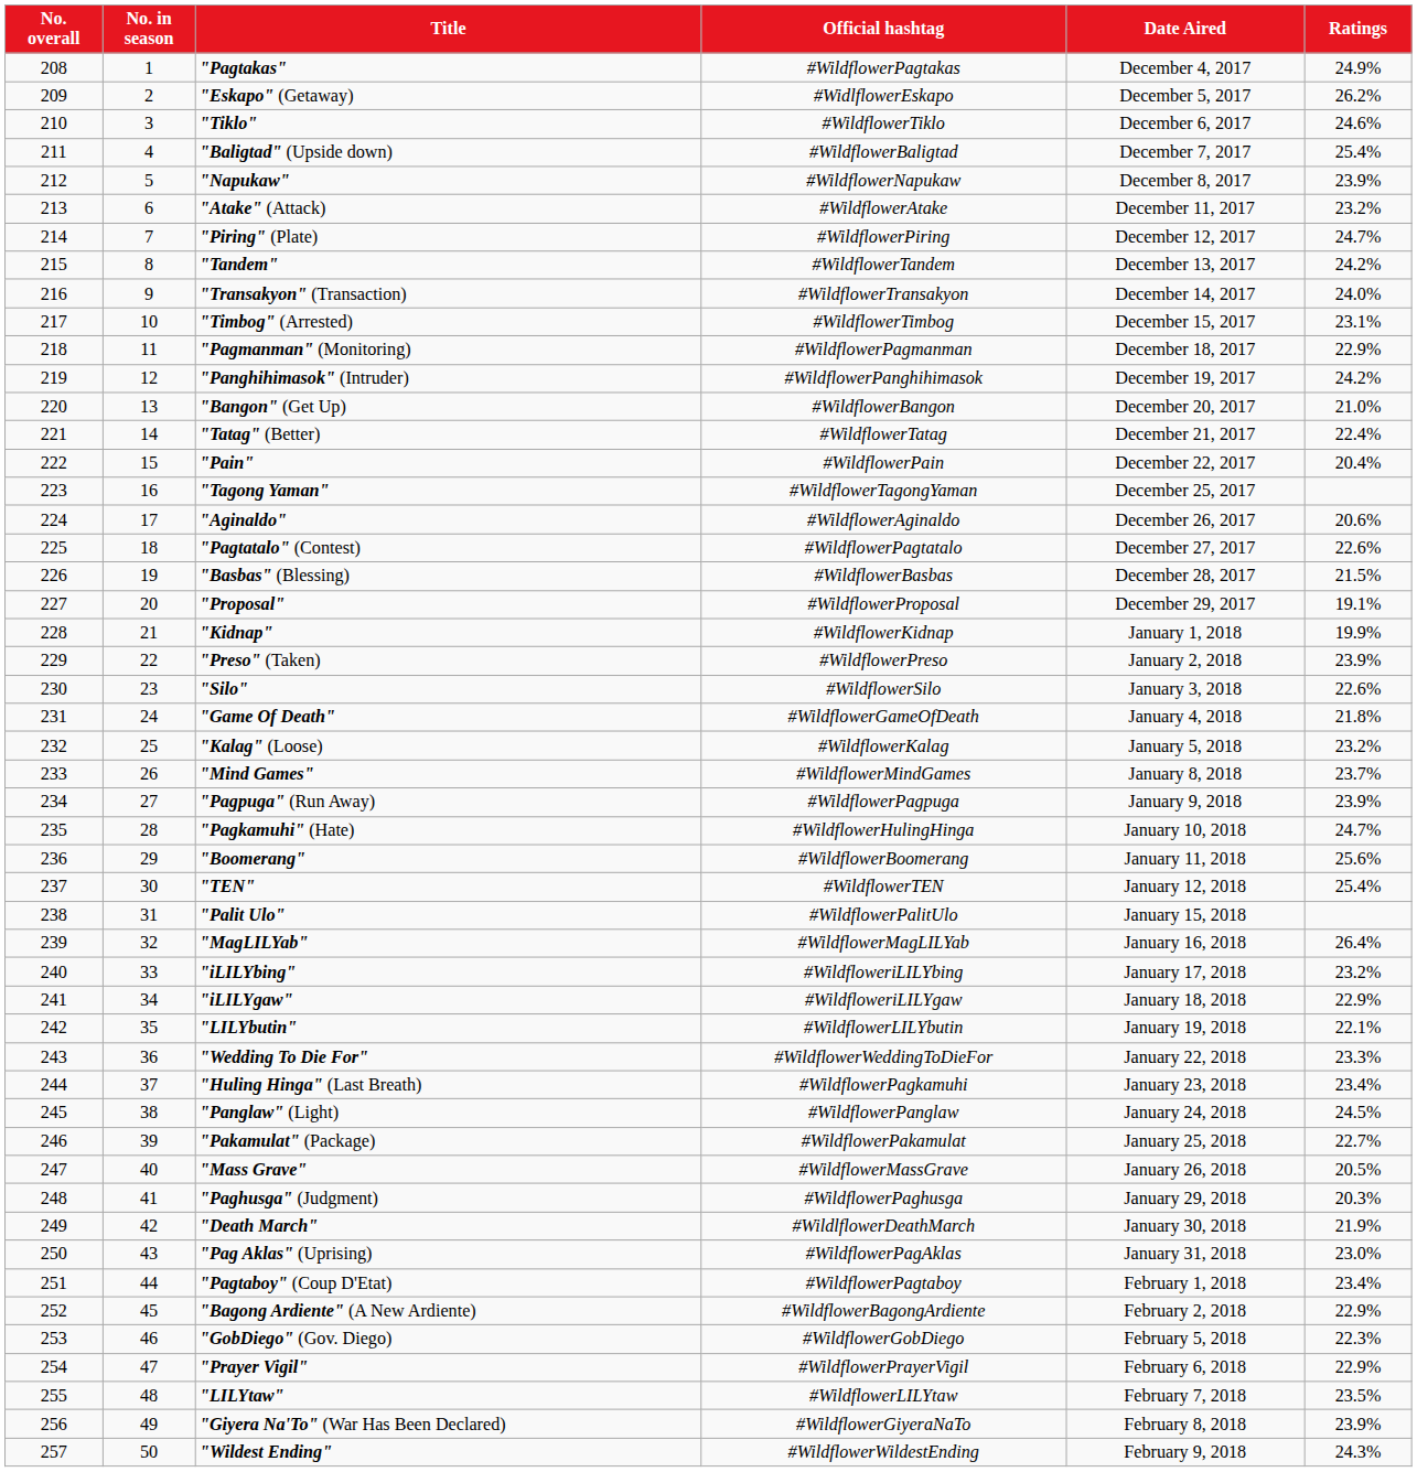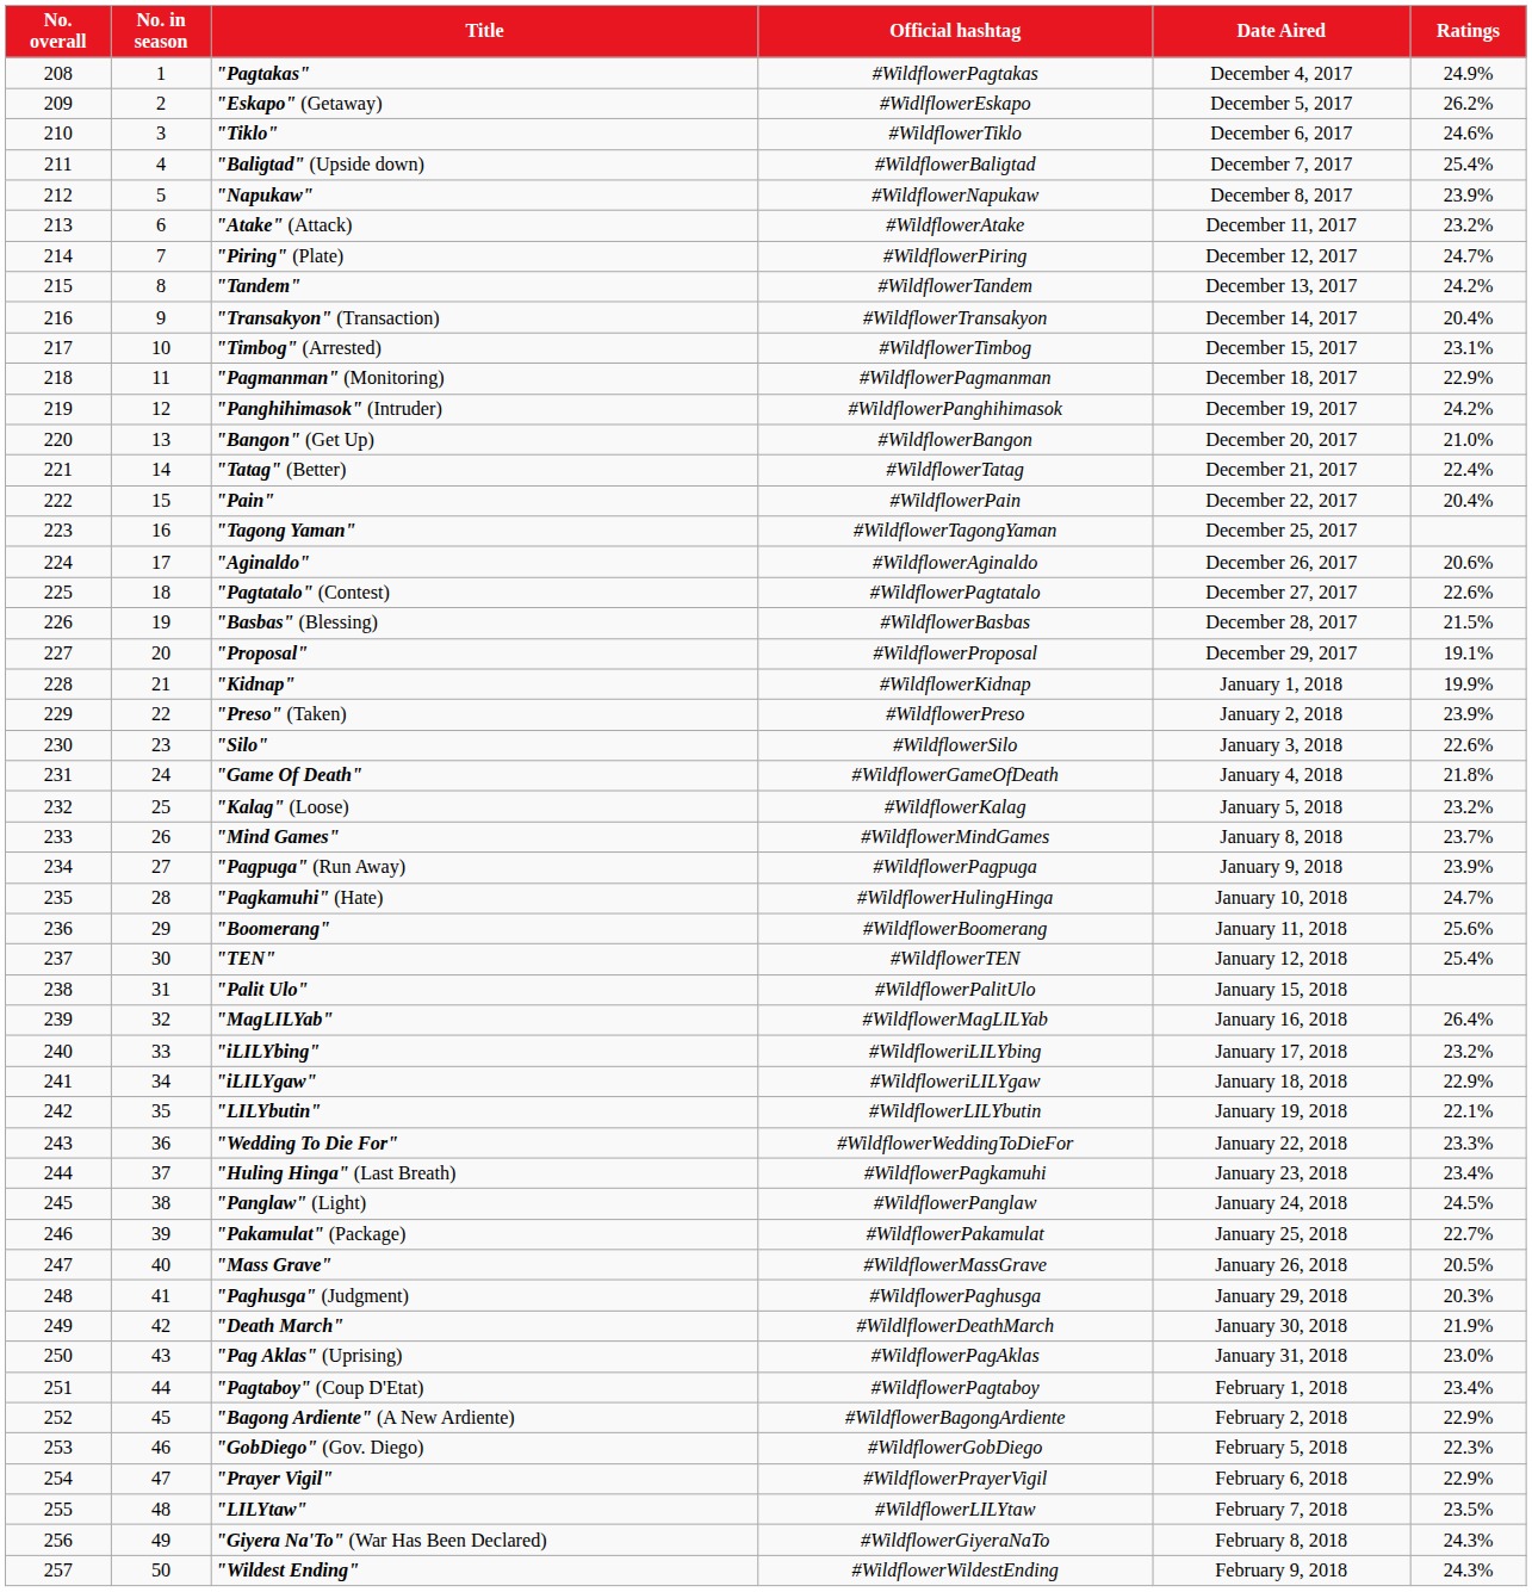 <table class="wikitable" style="text-align:center; font-size:100%; line-height:18px;" width="100%">
 <tr>
 <th style="background:#E71620; color:#ffffff">No.<br>overall</th>
 <th style="background:#E71620; color:#ffffff">No. in<br>season</th>
 <th style="background:#E71620; color:#ffffff">Title</th>
 <th style="background:#E71620; color:#ffffff">Official hashtag</th>
 <th style="background:#E71620; color:#ffffff">Date Aired</th>
 <th style="background:#E71620; color:#ffffff">Ratings</th>
 </tr>
 <tr>
 <td>208</td>
 <td>1</td>
 <td align="left"><strong><em>"Pagtakas"</em></strong></td>
 <td><em>#WildflowerPagtakas</em></td>
 <td>December 4, 2017</td>
 <td>24.9%</td>
 </tr>
 <tr>
 <td>209</td>
 <td>2</td>
 <td align="left"><strong><em>"Eskapo"</em></strong> (Getaway)</td>
 <td><em>#WidlflowerEskapo</em></td>
 <td>December 5, 2017</td>
 <td>26.2%</td>
 </tr>
 <tr>
 <td>210</td>
 <td>3</td>
 <td align="left"><strong><em>"Tiklo"</em></strong></td>
 <td><em>#WildflowerTiklo</em></td>
 <td>December 6, 2017</td>
 <td>24.6%</td>
 </tr>
 <tr>
 <td>211</td>
 <td>4</td>
 <td align="left"><strong><em>"Baligtad"</em></strong> (Upside down)</td>
 <td><em>#WildflowerBaligtad</em></td>
 <td>December 7, 2017</td>
 <td>25.4%</td>
 </tr>
 <tr>
 <td>212</td>
 <td>5</td>
 <td align="left"><strong><em>"Napukaw"</em></strong></td>
 <td><em>#WildflowerNapukaw</em></td>
 <td>December 8, 2017</td>
 <td>23.9%</td>
 </tr>
 <tr>
 <td>213</td>
 <td>6</td>
 <td align="left"><strong><em>"Atake"</em></strong> (Attack)</td>
 <td><em>#WildflowerAtake</em></td>
 <td>December 11, 2017</td>
 <td>23.2%</td>
 </tr>
 <tr>
 <td>214</td>
 <td>7</td>
 <td align="left"><strong><em>"Piring"</em></strong> (Plate)</td>
 <td><em>#WildflowerPiring</em></td>
 <td>December 12, 2017</td>
 <td>24.7%</td>
 </tr>
 <tr>
 <td>215</td>
 <td>8</td>
 <td align="left"><strong><em>"Tandem"</em></strong></td>
 <td><em>#WildflowerTandem</em></td>
 <td>December 13, 2017</td>
 <td>24.2%</td>
 </tr>
 <tr>
 <td>216</td>
 <td>9</td>
 <td align="left"><strong><em>"Transakyon"</em></strong> (Transaction)</td>
 <td><em> #WildflowerTransakyon</em></td>
 <td>December 14, 2017</td>
-<td>24.0%</td>
+<td>20.4%</td>
 </tr>
 <tr>
 <td>217</td>
 <td>10</td>
 <td align="left"><strong><em>"Timbog"</em></strong> (Arrested)</td>
 <td><em>#WildflowerTimbog</em></td>
 <td>December 15, 2017</td>
 <td>23.1%</td>
 </tr>
 <tr>
 <td>218</td>
 <td>11</td>
 <td align="left"><strong><em>"Pagmanman"</em></strong> (Monitoring)</td>
 <td><em>#WildflowerPagmanman</em></td>
 <td>December 18, 2017</td>
 <td>22.9%</td>
 </tr>
 <tr>
 <td>219</td>
 <td>12</td>
 <td align="left"><strong><em>"Panghihimasok"</em></strong> (Intruder)</td>
 <td><em>#WildflowerPanghihimasok</em></td>
 <td>December 19, 2017</td>
 <td>24.2%</td>
 </tr>
 <tr>
 <td>220</td>
 <td>13</td>
 <td align="left"><strong><em>"Bangon"</em></strong> (Get Up)</td>
 <td><em>#WildflowerBangon</em></td>
 <td>December 20, 2017</td>
 <td>21.0%</td>
 </tr>
 <tr>
 <td>221</td>
 <td>14</td>
 <td align="left"><strong><em>"Tatag"</em></strong> (Better)</td>
 <td><em>#WildflowerTatag</em></td>
 <td>December 21, 2017</td>
 <td>22.4%</td>
 </tr>
 <tr>
 <td>222</td>
 <td>15</td>
 <td align="left"><strong><em>"Pain"</em></strong></td>
 <td><em>#WildflowerPain</em></td>
 <td>December 22, 2017</td>
 <td>20.4%</td>
 </tr>
 <tr>
 <td>223</td>
 <td>16</td>
 <td align="left"><strong><em>"Tagong Yaman"</em></strong></td>
 <td><em>#WildflowerTagongYaman</em></td>
 <td>December 25, 2017</td>
 <td><strong></strong></td>
 </tr>
 <tr>
 <td>224</td>
 <td>17</td>
 <td align="left"><strong><em>"Aginaldo"</em></strong></td>
 <td><em>#WildflowerAginaldo</em></td>
 <td>December 26, 2017</td>
 <td>20.6%</td>
 </tr>
 <tr>
 <td>225</td>
 <td>18</td>
 <td align="left"><strong><em>"Pagtatalo"</em></strong> (Contest)</td>
 <td><em>#WildflowerPagtatalo</em></td>
 <td>December 27, 2017</td>
 <td>22.6%</td>
 </tr>
 <tr>
 <td>226</td>
 <td>19</td>
 <td align="left"><strong><em>"Basbas"</em></strong> (Blessing)</td>
 <td><em>#WildflowerBasbas</em></td>
 <td>December 28, 2017</td>
 <td>21.5%</td>
 </tr>
 <tr>
 <td>227</td>
 <td>20</td>
 <td align="left"><strong><em>"Proposal"</em></strong></td>
 <td><em>#WildflowerProposal</em></td>
 <td>December 29, 2017</td>
 <td>19.1%</td>
 </tr>
 <tr>
 <td>228</td>
 <td>21</td>
 <td align="left"><strong><em>"Kidnap"</em></strong></td>
 <td><em>#WildflowerKidnap</em></td>
 <td>January 1, 2018</td>
 <td>19.9%</td>
 </tr>
 <tr>
 <td>229</td>
 <td>22</td>
 <td align="left"><strong><em>"Preso"</em></strong> (Taken)</td>
 <td><em>#WildflowerPreso</em></td>
 <td>January 2, 2018</td>
 <td>23.9%</td>
 </tr>
 <tr>
 <td>230</td>
 <td>23</td>
 <td align="left"><strong><em>"Silo"</em></strong></td>
 <td><em>#WildflowerSilo</em></td>
 <td>January 3, 2018</td>
 <td>22.6%</td>
 </tr>
 <tr>
 <td>231</td>
 <td>24</td>
 <td align="left"><strong><em>"Game Of Death"</em></strong></td>
 <td><em>#WildflowerGameOfDeath</em></td>
 <td>January 4, 2018</td>
 <td>21.8%</td>
 </tr>
 <tr>
 <td>232</td>
 <td>25</td>
 <td align="left"><strong><em>"Kalag"</em></strong> (Loose)</td>
 <td><em>#WildflowerKalag</em></td>
 <td>January 5, 2018</td>
 <td>23.2%</td>
 </tr>
 <tr>
 <td>233</td>
 <td>26</td>
 <td align="left"><strong><em>"Mind Games"</em></strong></td>
 <td><em>#WildflowerMindGames</em></td>
 <td>January 8, 2018</td>
 <td>23.7%</td>
 </tr>
 <tr>
 <td>234</td>
 <td>27</td>
 <td align="left"><strong><em>"Pagpuga"</em></strong> (Run Away)</td>
 <td><em>#WildflowerPagpuga</em></td>
 <td>January 9, 2018</td>
 <td>23.9%</td>
 </tr>
 <tr>
 <td>235</td>
 <td>28</td>
 <td align="left"><strong><em>"Pagkamuhi"</em></strong> (Hate)</td>
 <td><em>#WildflowerHulingHinga</em></td>
 <td>January 10, 2018</td>
 <td>24.7%</td>
 </tr>
 <tr>
 <td>236</td>
 <td>29</td>
 <td align="left"><strong><em>"Boomerang"</em></strong></td>
 <td><em>#WildflowerBoomerang</em></td>
 <td>January 11, 2018</td>
 <td>25.6%</td>
 </tr>
 <tr>
 <td>237</td>
 <td>30</td>
 <td align="left"><strong><em>"TEN"</em></strong></td>
 <td><em>#WildflowerTEN</em></td>
 <td>January 12, 2018</td>
 <td>25.4%</td>
 </tr>
 <tr>
 <td>238</td>
 <td>31</td>
 <td align="left"><strong><em>"Palit Ulo"</em></strong></td>
 <td><em>#WildflowerPalitUlo</em></td>
 <td>January 15, 2018</td>
 <td><strong></strong></td>
 </tr>
 <tr>
 <td>239</td>
 <td>32</td>
 <td align="left"><strong><em>"MagLILYab"</em></strong></td>
 <td><em>#WildflowerMagLILYab</em></td>
 <td>January 16, 2018</td>
 <td>26.4%</td>
 </tr>
 <tr>
 <td>240</td>
 <td>33</td>
 <td align="left"><strong><em>"iLILYbing"</em></strong></td>
 <td><em>#WildfloweriLILYbing</em></td>
 <td>January 17, 2018</td>
 <td>23.2%</td>
 </tr>
 <tr>
 <td>241</td>
 <td>34</td>
 <td align="left"><strong><em>"iLILYgaw"</em></strong></td>
 <td><em>#WildfloweriLILYgaw</em></td>
 <td>January 18, 2018</td>
 <td>22.9%</td>
 </tr>
 <tr>
 <td>242</td>
 <td>35</td>
 <td align="left"><strong><em>"LILYbutin"</em></strong></td>
 <td><em>#WildflowerLILYbutin</em></td>
 <td>January 19, 2018</td>
 <td>22.1%</td>
 </tr>
 <tr>
 <td>243</td>
 <td>36</td>
 <td align="left"><strong><em>"Wedding To Die For"</em></strong></td>
 <td><em>#WildflowerWeddingToDieFor</em></td>
 <td>January 22, 2018</td>
 <td>23.3%</td>
 </tr>
 <tr>
 <td>244</td>
 <td>37</td>
 <td align="left"><strong><em>"Huling Hinga"</em></strong> (Last Breath)</td>
 <td><em>#WildflowerPagkamuhi</em></td>
 <td>January 23, 2018</td>
 <td>23.4%</td>
 </tr>
 <tr>
 <td>245</td>
 <td>38</td>
 <td align="left"><strong><em>"Panglaw"</em></strong> (Light)</td>
 <td><em>#WildflowerPanglaw</em></td>
 <td>January 24, 2018</td>
 <td>24.5%</td>
 </tr>
 <tr>
 <td>246</td>
 <td>39</td>
 <td align="left"><strong><em>"Pakamulat"</em></strong> (Package)</td>
 <td><em>#WildflowerPakamulat</em></td>
 <td>January 25, 2018</td>
 <td>22.7%</td>
 </tr>
 <tr>
 <td>247</td>
 <td>40</td>
 <td align="left"><strong><em>"Mass Grave"</em></strong></td>
 <td><em>#WildflowerMassGrave</em></td>
 <td>January 26, 2018</td>
 <td>20.5%</td>
 </tr>
 <tr>
 <td>248</td>
 <td>41</td>
 <td align="left"><strong><em>"Paghusga"</em></strong> (Judgment)</td>
 <td><em>#WildflowerPaghusga</em></td>
 <td>January 29, 2018</td>
 <td>20.3%</td>
 </tr>
 <tr>
 <td>249</td>
 <td>42</td>
 <td align="left"><strong><em>"Death March"</em></strong></td>
 <td><em>#WildlflowerDeathMarch</em></td>
 <td>January 30, 2018</td>
 <td>21.9%</td>
 </tr>
 <tr>
 <td>250</td>
 <td>43</td>
 <td align="left"><strong><em>"Pag Aklas"</em></strong>  (Uprising)</td>
 <td><em>#WildflowerPagAklas</em></td>
 <td>January 31, 2018</td>
 <td>23.0%</td>
 </tr>
 <tr>
 <td>251</td>
 <td>44</td>
 <td align="left"><strong><em>"Pagtaboy"</em></strong> (Coup D'Etat)</td>
 <td><em>#WildflowerPagtaboy</em></td>
 <td>February 1, 2018</td>
 <td>23.4%</td>
 </tr>
 <tr>
 <td>252</td>
 <td>45</td>
 <td align="left"><strong><em>"Bagong Ardiente"</em></strong> (A New Ardiente)</td>
 <td><em>#WildflowerBagongArdiente</em></td>
 <td>February 2, 2018</td>
 <td>22.9%</td>
 </tr>
 <tr>
 <td>253</td>
 <td>46</td>
 <td align="left"><strong><em>"GobDiego"</em></strong> (Gov. Diego)</td>
 <td><em>#WildflowerGobDiego</em></td>
 <td>February 5, 2018</td>
 <td>22.3%</td>
 </tr>
 <tr>
 <td>254</td>
 <td>47</td>
 <td align="left"><strong><em>"Prayer Vigil"</em></strong></td>
 <td><em>#WildflowerPrayerVigil</em></td>
 <td>February 6, 2018</td>
 <td>22.9%</td>
 </tr>
 <tr>
 <td>255</td>
 <td>48</td>
 <td align="left"><strong><em>"LILYtaw"</em></strong></td>
 <td><em>#WildflowerLILYtaw</em></td>
 <td>February 7, 2018</td>
 <td>23.5%</td>
 </tr>
 <tr>
 <td>256</td>
 <td>49</td>
 <td align="left"><strong><em>"Giyera Na'To"</em></strong> (War Has Been Declared)</td>
 <td><em>#WildflowerGiyeraNaTo</em></td>
 <td>February 8, 2018</td>
-<td>23.9%</td>
+<td>24.3%</td>
 </tr>
 <tr>
 <td>257</td>
 <td>50</td>
 <td align="left"><strong><em>"Wildest Ending"</em></strong></td>
 <td><em>#WildflowerWildestEnding</em></td>
 <td>February 9, 2018</td>
 <td>24.3%</td>
 </tr>
 </table>
